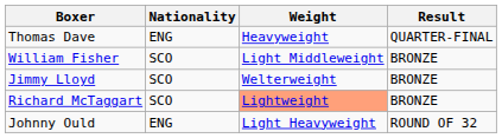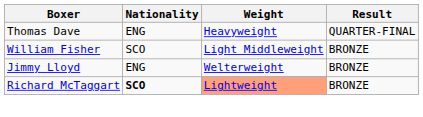 <table class="wikitable">
 <tr>
 <th>Boxer</th>
 <th>Nationality</th>
 <th>Weight</th>
 <th>Result</th>
 </tr>
 <tr>
 <td>Thomas Dave</td>
 <td> ENG</td>
 <td><a href='#'>Heavyweight</a></td>
 <td>QUARTER-FINAL</td>
 </tr>
 <tr>
 <td><a href='#'>William Fisher</a></td>
 <td> SCO</td>
 <td><a href='#'>Light Middleweight</a></td>
 <td>BRONZE</td>
 </tr>
 <tr>
 <td><a href='#'>Jimmy Lloyd</a></td>
-<td> SCO</td>
+<td> ENG</td>
 <td><a href='#'>Welterweight</a></td>
 <td>BRONZE</td>
 </tr>
 <tr>
 <td><a href='#'>Richard McTaggart</a></td>
-<td> SCO</td>
+<td><strong> SCO</strong></td>
 <td style="background: lightsalmon;"><a href='#'>Lightweight</a></td>
 <td>BRONZE</td>
 </tr>
-<tr>
-<td>Johnny Ould</td>
-<td> ENG</td>
-<td><a href='#'>Light Heavyweight</a></td>
-<td>ROUND OF 32</td>
-</tr>
 </table>
